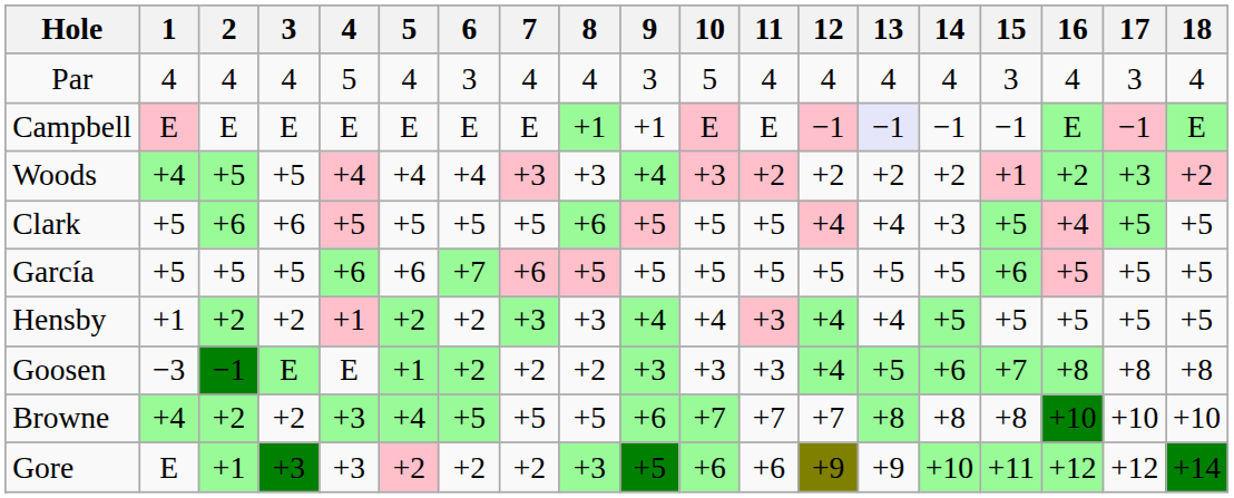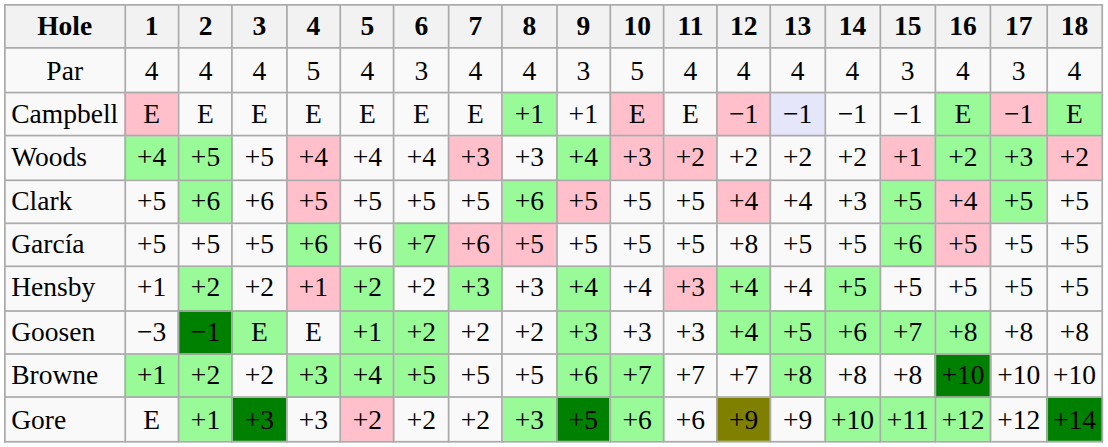 <table class="wikitable" style="text-align:center">
 <tr>
 <th>Hole</th>
 <th>  1  </th>
 <th>  2  </th>
 <th>  3  </th>
 <th>  4  </th>
 <th>  5  </th>
 <th>  6  </th>
 <th>  7  </th>
 <th>  8  </th>
 <th>  9  </th>
 <th> 10 </th>
 <th> 11 </th>
 <th> 12 </th>
 <th> 13 </th>
 <th> 14 </th>
 <th> 15 </th>
 <th>16</th>
 <th>17</th>
 <th>18</th>
 </tr>
 <tr>
 <td>Par</td>
 <td>4</td>
 <td>4</td>
 <td>4</td>
 <td>5</td>
 <td>4</td>
 <td>3</td>
 <td>4</td>
 <td>4</td>
 <td>3</td>
 <td>5</td>
 <td>4</td>
 <td>4</td>
 <td>4</td>
 <td>4</td>
 <td>3</td>
 <td>4</td>
 <td>3</td>
 <td>4</td>
 </tr>
 <tr>
 <td align=left> Campbell</td>
 <td style="background: Pink;">E</td>
 <td>E</td>
 <td>E</td>
 <td>E</td>
 <td>E</td>
 <td>E</td>
 <td>E</td>
 <td style="background: PaleGreen;">+1</td>
 <td>+1</td>
 <td style="background: Pink;">E</td>
 <td>E</td>
 <td style="background: Pink;">−1</td>
 <td style="background: lavender;">−1</td>
 <td>−1</td>
 <td>−1</td>
 <td style="background: PaleGreen;">E</td>
 <td style="background: Pink;">−1</td>
 <td style="background: PaleGreen;">E</td>
 </tr>
 <tr>
 <td align=left> Woods</td>
 <td style="background: PaleGreen;">+4</td>
 <td style="background: PaleGreen;">+5</td>
 <td>+5</td>
 <td style="background: Pink;">+4</td>
 <td>+4</td>
 <td>+4</td>
 <td style="background: Pink;">+3</td>
 <td>+3</td>
 <td style="background: PaleGreen;">+4</td>
 <td style="background: Pink;">+3</td>
 <td style="background: Pink;">+2</td>
 <td>+2</td>
 <td>+2</td>
 <td>+2</td>
 <td style="background: Pink;">+1</td>
 <td style="background: PaleGreen;">+2</td>
 <td style="background: PaleGreen;">+3</td>
 <td style="background: Pink;">+2</td>
 </tr>
 <tr>
 <td align=left> Clark</td>
 <td>+5</td>
 <td style="background: PaleGreen;">+6</td>
 <td>+6</td>
 <td style="background: Pink;">+5</td>
 <td>+5</td>
 <td>+5</td>
 <td>+5</td>
 <td style="background: PaleGreen;">+6</td>
 <td style="background: Pink;">+5</td>
 <td>+5</td>
 <td>+5</td>
 <td style="background: Pink;">+4</td>
 <td>+4</td>
 <td>+3</td>
 <td style="background: PaleGreen;">+5</td>
 <td style="background: Pink;">+4</td>
 <td style="background: PaleGreen;">+5</td>
 <td>+5</td>
 </tr>
 <tr>
 <td align=left> García</td>
 <td>+5</td>
 <td>+5</td>
 <td>+5</td>
 <td style="background: PaleGreen;">+6</td>
 <td>+6</td>
 <td style="background: PaleGreen;">+7</td>
 <td style="background: Pink;">+6</td>
 <td style="background: Pink;">+5</td>
 <td>+5</td>
 <td>+5</td>
 <td>+5</td>
-<td>+5</td>
+<td>+8</td>
 <td>+5</td>
 <td>+5</td>
 <td style="background: PaleGreen;">+6</td>
 <td style="background: Pink;">+5</td>
 <td>+5</td>
 <td>+5</td>
 </tr>
 <tr>
 <td align=left> Hensby</td>
 <td>+1</td>
 <td style="background: PaleGreen;">+2</td>
 <td>+2</td>
 <td style="background: Pink;">+1</td>
 <td style="background: PaleGreen;">+2</td>
 <td>+2</td>
 <td style="background: PaleGreen;">+3</td>
 <td>+3</td>
 <td style="background: PaleGreen;">+4</td>
 <td>+4</td>
 <td style="background: Pink;">+3</td>
 <td style="background: PaleGreen;">+4</td>
 <td>+4</td>
 <td style="background: PaleGreen;">+5</td>
 <td>+5</td>
 <td>+5</td>
 <td>+5</td>
 <td>+5</td>
 </tr>
 <tr>
 <td align=left> Goosen</td>
 <td>−3</td>
 <td style="background: Green;">−1</td>
 <td style="background: PaleGreen;">E</td>
 <td>E</td>
 <td style="background: PaleGreen;">+1</td>
 <td style="background: PaleGreen;">+2</td>
 <td>+2</td>
 <td>+2</td>
 <td style="background: PaleGreen;">+3</td>
 <td>+3</td>
 <td>+3</td>
 <td style="background: PaleGreen;">+4</td>
 <td style="background: PaleGreen;">+5</td>
 <td style="background: PaleGreen;">+6</td>
 <td style="background: PaleGreen;">+7</td>
 <td style="background: PaleGreen;">+8</td>
 <td>+8</td>
 <td>+8</td>
 </tr>
 <tr>
 <td align=left> Browne</td>
-<td style="background: PaleGreen;">+4</td>
+<td style="background: PaleGreen;">+1</td>
 <td style="background: PaleGreen;">+2</td>
 <td>+2</td>
 <td style="background: PaleGreen;">+3</td>
 <td style="background: PaleGreen;">+4</td>
 <td style="background: PaleGreen;">+5</td>
 <td>+5</td>
 <td>+5</td>
 <td style="background: PaleGreen;">+6</td>
 <td style="background: PaleGreen;">+7</td>
 <td>+7</td>
 <td>+7</td>
 <td style="background: PaleGreen;">+8</td>
 <td>+8</td>
 <td>+8</td>
 <td style="background: Green;">+10</td>
 <td>+10</td>
 <td>+10</td>
 </tr>
 <tr>
 <td align=left> Gore</td>
 <td>E</td>
 <td style="background: PaleGreen;">+1</td>
 <td style="background: Green;">+3</td>
 <td>+3</td>
 <td style="background: Pink;">+2</td>
 <td>+2</td>
 <td>+2</td>
 <td style="background: PaleGreen;">+3</td>
 <td style="background: Green;">+5</td>
 <td style="background: PaleGreen;">+6</td>
 <td>+6</td>
 <td style="background: Olive;">+9</td>
 <td>+9</td>
 <td style="background: PaleGreen;">+10</td>
 <td style="background: PaleGreen;">+11</td>
 <td style="background: PaleGreen;">+12</td>
 <td>+12</td>
 <td style="background: Green;">+14</td>
 </tr>
 </table>
